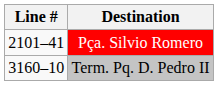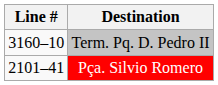 <table class="wikitable">
 <tr>
 <th align="center">Line #</th>
 <th align="center">Destination</th>
 </tr>
 <tr>
+<td align="center">3160–10</td>
+<td align="center" bgcolor="c4c4c4">Term. Pq. D. Pedro II</td>
+</tr>
+<tr>
 <td align="center">2101–41</td>
 <td align="center" bgcolor="FF0000" style="color:white">Pça. Silvio Romero</td>
 </tr>
-<tr>
-<td align="center">3160–10</td>
-<td align="center" bgcolor="c4c4c4">Term. Pq. D. Pedro II</td>
-</tr>
 </table>
